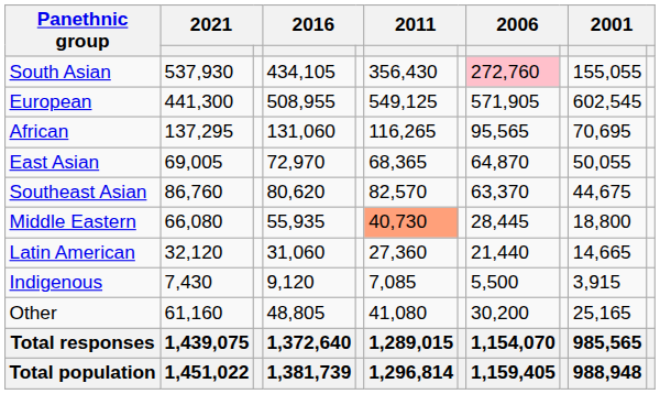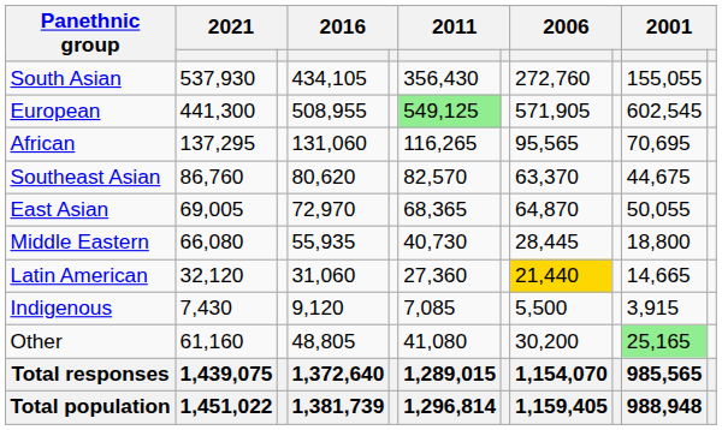 <table class="wikitable collapsible sortable">
 <tr>
 <th rowspan="2"><a href='#'>Panethnic</a><br>group</th>
 <th colspan="2">2021</th>
 <th colspan="2">2016</th>
 <th colspan="2">2011</th>
 <th colspan="2">2006</th>
 <th colspan="2">2001</th>
 </tr>
 <tr>
 <th><a href='#'></a></th>
 <th></th>
 <th></th>
 <th></th>
 <th></th>
 <th></th>
 <th></th>
 <th></th>
 <th></th>
 <th></th>
 </tr>
 <tr>
 <td><a href='#'>South Asian</a></td>
 <td>537,930</td>
 <td></td>
 <td>434,105</td>
 <td></td>
 <td>356,430</td>
 <td></td>
-<td style="background: pink;">272,760</td>
+<td>272,760</td>
 <td></td>
 <td>155,055</td>
 <td></td>
 </tr>
 <tr>
 <td><a href='#'>European</a></td>
 <td>441,300</td>
 <td></td>
 <td>508,955</td>
 <td></td>
-<td>549,125</td>
+<td style="background: lightgreen;">549,125</td>
 <td></td>
 <td>571,905</td>
 <td></td>
 <td>602,545</td>
 <td></td>
 </tr>
 <tr>
 <td><a href='#'>African</a></td>
 <td>137,295</td>
 <td></td>
 <td>131,060</td>
 <td></td>
 <td>116,265</td>
 <td></td>
 <td>95,565</td>
 <td></td>
 <td>70,695</td>
 <td></td>
 </tr>
 <tr>
+<td><a href='#'>Southeast Asian</a></td>
+<td>86,760</td>
+<td></td>
+<td>80,620</td>
+<td></td>
+<td>82,570</td>
+<td></td>
+<td>63,370</td>
+<td></td>
+<td>44,675</td>
+<td></td>
+</tr>
+<tr>
 <td><a href='#'>East Asian</a></td>
 <td>69,005</td>
 <td></td>
 <td>72,970</td>
 <td></td>
 <td>68,365</td>
 <td></td>
 <td>64,870</td>
 <td></td>
 <td>50,055</td>
 <td></td>
 </tr>
 <tr>
-<td><a href='#'>Southeast Asian</a></td>
-<td>86,760</td>
-<td></td>
-<td>80,620</td>
-<td></td>
-<td>82,570</td>
-<td></td>
-<td>63,370</td>
-<td></td>
-<td>44,675</td>
-<td></td>
-</tr>
-<tr>
 <td><a href='#'>Middle Eastern</a></td>
 <td>66,080</td>
 <td></td>
 <td>55,935</td>
 <td></td>
-<td style="background: lightsalmon;">40,730</td>
+<td>40,730</td>
 <td></td>
 <td>28,445</td>
 <td></td>
 <td>18,800</td>
 <td></td>
 </tr>
 <tr>
 <td><a href='#'>Latin American</a></td>
 <td>32,120</td>
 <td></td>
 <td>31,060</td>
 <td></td>
 <td>27,360</td>
 <td></td>
-<td>21,440</td>
+<td style="background: gold;">21,440</td>
 <td></td>
 <td>14,665</td>
 <td></td>
 </tr>
 <tr>
 <td><a href='#'>Indigenous</a></td>
 <td>7,430</td>
 <td></td>
 <td>9,120</td>
 <td></td>
 <td>7,085</td>
 <td></td>
 <td>5,500</td>
 <td></td>
 <td>3,915</td>
 <td></td>
 </tr>
 <tr>
 <td>Other</td>
 <td>61,160</td>
 <td></td>
 <td>48,805</td>
 <td></td>
 <td>41,080</td>
 <td></td>
 <td>30,200</td>
 <td></td>
-<td>25,165</td>
+<td style="background: lightgreen;">25,165</td>
 <td></td>
 </tr>
 <tr>
 <th>Total responses</th>
 <th>1,439,075</th>
 <th></th>
 <th>1,372,640</th>
 <th></th>
 <th>1,289,015</th>
 <th></th>
 <th>1,154,070</th>
 <th></th>
 <th>985,565</th>
 <th></th>
 </tr>
 <tr>
 <th>Total population</th>
 <th>1,451,022</th>
 <th></th>
 <th>1,381,739</th>
 <th></th>
 <th>1,296,814</th>
 <th></th>
 <th>1,159,405</th>
 <th></th>
 <th>988,948</th>
 <th></th>
 </tr>
 </table>
